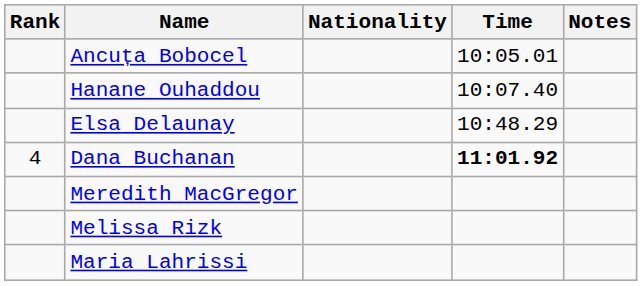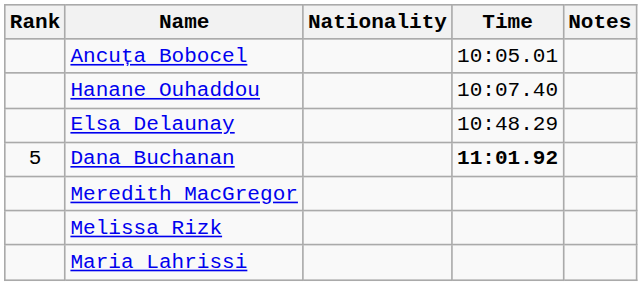 <table class="wikitable sortable" style="text-align:center">
 <tr>
 <th>Rank</th>
 <th>Name</th>
 <th>Nationality</th>
 <th>Time</th>
 <th>Notes</th>
 </tr>
 <tr>
 <td></td>
 <td align=left><a href='#'>Ancuța Bobocel</a></td>
 <td align=left></td>
 <td>10:05.01</td>
 <td></td>
 </tr>
 <tr>
 <td></td>
 <td align=left><a href='#'>Hanane Ouhaddou</a></td>
 <td align=left></td>
 <td>10:07.40</td>
 <td></td>
 </tr>
 <tr>
 <td></td>
 <td align=left><a href='#'>Elsa Delaunay</a></td>
 <td align=left></td>
 <td>10:48.29</td>
 <td></td>
 </tr>
 <tr>
-<td>4</td>
+<td>5</td>
 <td align=left><a href='#'>Dana Buchanan</a></td>
 <td align=left></td>
 <td><strong>11:01.92</strong></td>
 <td></td>
 </tr>
 <tr>
 <td></td>
 <td align=left><a href='#'>Meredith MacGregor</a></td>
 <td align=left></td>
 <td></td>
 <td></td>
 </tr>
 <tr>
 <td></td>
 <td align=left><a href='#'>Melissa Rizk</a></td>
 <td align=left></td>
 <td></td>
 <td></td>
 </tr>
 <tr>
 <td></td>
 <td align=left><a href='#'>Maria Lahrissi</a></td>
 <td align=left></td>
 <td></td>
 <td></td>
 </tr>
 </table>
